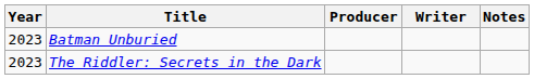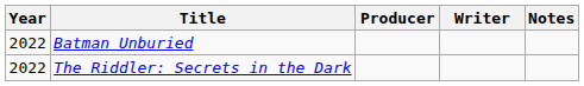 <table class="wikitable">
 <tr>
 <th>Year</th>
 <th>Title</th>
 <th width=65>Producer</th>
 <th width=65>Writer</th>
 <th>Notes</th>
 </tr>
 <tr>
-<td>2023</td>
+<td>2022</td>
 <td><em><a href='#'>Batman Unburied</a></em></td>
 <td></td>
 <td></td>
 <td></td>
 </tr>
 <tr>
-<td>2023</td>
+<td>2022</td>
 <td><em><a href='#'>The Riddler: Secrets in the Dark</a></em></td>
 <td></td>
 <td></td>
 <td></td>
 </tr>
 </table>
